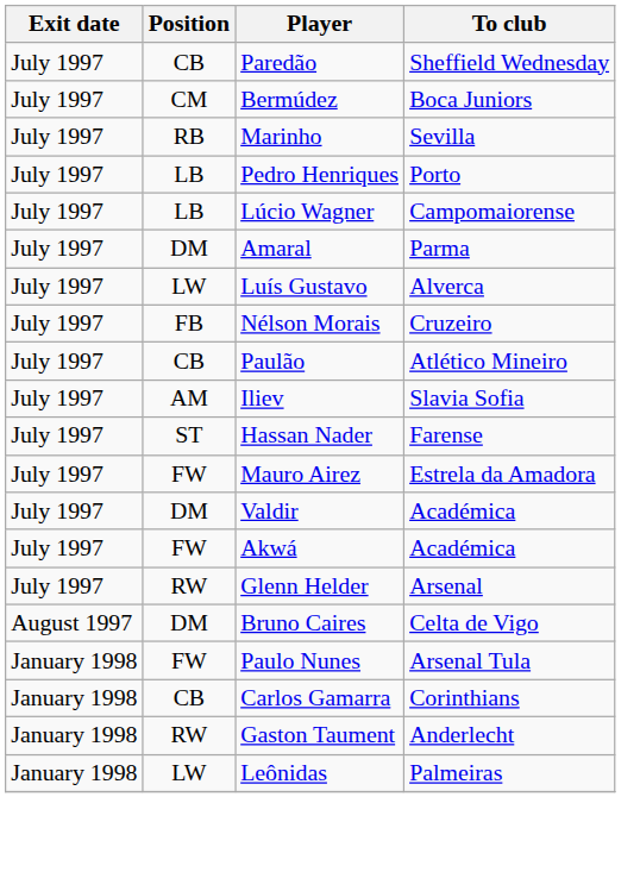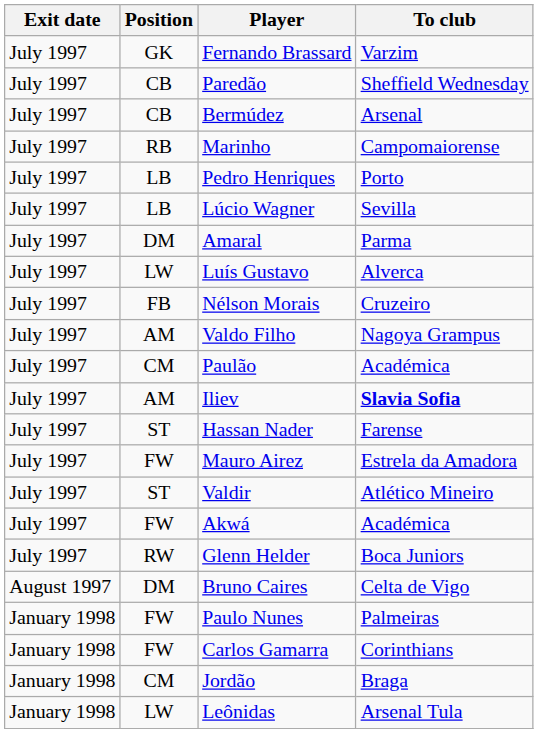 <table class="wikitable">
 <tr>
 <th>Exit date</th>
 <th>Position</th>
 <th>Player</th>
 <th>To club</th>
 </tr>
 <tr>
 <td>July 1997</td>
+<td style="text-align:center;">GK</td>
+<td style="text-align:left;"><a href='#'>Fernando Brassard</a></td>
+<td style="text-align:left;"><a href='#'>Varzim</a></td>
+</tr>
+<tr>
+<td>July 1997</td>
 <td style="text-align:center;">CB</td>
 <td style="text-align:left;"><a href='#'>Paredão</a></td>
 <td style="text-align:left;"><a href='#'>Sheffield Wednesday</a></td>
 </tr>
 <tr>
 <td>July 1997</td>
-<td style="text-align:center;">CM</td>
+<td style="text-align:center;">CB</td>
 <td style="text-align:left;"><a href='#'>Bermúdez</a></td>
-<td style="text-align:left;"><a href='#'>Boca Juniors</a></td>
+<td style="text-align:left;"><a href='#'>Arsenal</a></td>
 </tr>
 <tr>
 <td>July 1997</td>
 <td style="text-align:center;">RB</td>
 <td style="text-align:left;"><a href='#'>Marinho</a></td>
-<td style="text-align:left;"><a href='#'>Sevilla</a></td>
+<td style="text-align:left;"><a href='#'>Campomaiorense</a></td>
 </tr>
 <tr>
 <td>July 1997</td>
 <td style="text-align:center;">LB</td>
 <td style="text-align:left;"><a href='#'>Pedro Henriques</a></td>
 <td style="text-align:left;"><a href='#'>Porto</a></td>
 </tr>
 <tr>
 <td>July 1997</td>
 <td style="text-align:center;">LB</td>
 <td style="text-align:left;"><a href='#'>Lúcio Wagner</a></td>
-<td style="text-align:left;"><a href='#'>Campomaiorense</a></td>
+<td style="text-align:left;"><a href='#'>Sevilla</a></td>
 </tr>
 <tr>
 <td>July 1997</td>
 <td style="text-align:center;">DM</td>
 <td style="text-align:left;"><a href='#'>Amaral</a></td>
 <td style="text-align:left;"><a href='#'>Parma</a></td>
 </tr>
 <tr>
 <td>July 1997</td>
 <td style="text-align:center;">LW</td>
 <td style="text-align:left;"><a href='#'>Luís Gustavo</a></td>
 <td style="text-align:left;"><a href='#'>Alverca</a></td>
 </tr>
 <tr>
 <td>July 1997</td>
 <td style="text-align:center;">FB</td>
 <td style="text-align:left;"><a href='#'>Nélson Morais</a></td>
 <td style="text-align:left;"><a href='#'>Cruzeiro</a></td>
 </tr>
 <tr>
 <td>July 1997</td>
-<td style="text-align:center;">CB</td>
+<td style="text-align:center;">AM</td>
+<td style="text-align:left;"><a href='#'>Valdo Filho</a></td>
+<td style="text-align:left;"><a href='#'>Nagoya Grampus</a></td>
+</tr>
+<tr>
+<td>July 1997</td>
+<td style="text-align:center;">CM</td>
 <td style="text-align:left;"><a href='#'>Paulão</a></td>
-<td style="text-align:left;"><a href='#'>Atlético Mineiro</a></td>
+<td style="text-align:left;"><a href='#'>Académica</a></td>
 </tr>
 <tr>
 <td>July 1997</td>
 <td style="text-align:center;">AM</td>
 <td style="text-align:left;"><a href='#'>Iliev</a></td>
-<td style="text-align:left;"><a href='#'>Slavia Sofia</a></td>
+<td style="text-align:left;"><strong><a href='#'>Slavia Sofia</a></strong></td>
 </tr>
 <tr>
 <td>July 1997</td>
 <td style="text-align:center;">ST</td>
 <td style="text-align:left;"><a href='#'>Hassan Nader</a></td>
 <td style="text-align:left;"><a href='#'>Farense</a></td>
 </tr>
 <tr>
 <td>July 1997</td>
 <td style="text-align:center;">FW</td>
 <td style="text-align:left;"><a href='#'>Mauro Airez</a></td>
 <td style="text-align:left;"><a href='#'>Estrela da Amadora</a></td>
 </tr>
 <tr>
 <td>July 1997</td>
-<td style="text-align:center;">DM</td>
+<td style="text-align:center;">ST</td>
 <td style="text-align:left;"><a href='#'>Valdir</a></td>
-<td style="text-align:left;"><a href='#'>Académica</a></td>
+<td style="text-align:left;"><a href='#'>Atlético Mineiro</a></td>
 </tr>
 <tr>
 <td>July 1997</td>
 <td style="text-align:center;">FW</td>
 <td style="text-align:left;"><a href='#'>Akwá</a></td>
 <td style="text-align:left;"><a href='#'>Académica</a></td>
 </tr>
 <tr>
 <td>July 1997</td>
 <td style="text-align:center;">RW</td>
 <td style="text-align:left;"><a href='#'>Glenn Helder</a></td>
-<td style="text-align:left;"><a href='#'>Arsenal</a></td>
+<td style="text-align:left;"><a href='#'>Boca Juniors</a></td>
 </tr>
 <tr>
 <td>August 1997</td>
 <td style="text-align:center;">DM</td>
 <td style="text-align:left;"><a href='#'>Bruno Caires</a></td>
 <td style="text-align:left;"><a href='#'>Celta de Vigo</a></td>
 </tr>
 <tr>
 <td>January 1998</td>
 <td style="text-align:center;">FW</td>
 <td style="text-align:left;"><a href='#'>Paulo Nunes</a></td>
-<td style="text-align:left;"><a href='#'>Arsenal Tula</a></td>
+<td style="text-align:left;"><a href='#'>Palmeiras</a></td>
 </tr>
 <tr>
 <td>January 1998</td>
-<td style="text-align:center;">CB</td>
+<td style="text-align:center;">FW</td>
 <td style="text-align:left;"><a href='#'>Carlos Gamarra</a></td>
 <td style="text-align:left;"><a href='#'>Corinthians</a></td>
 </tr>
 <tr>
 <td>January 1998</td>
-<td style="text-align:center;">RW</td>
-<td style="text-align:left;"><a href='#'>Gaston Taument</a></td>
-<td style="text-align:left;"><a href='#'>Anderlecht</a></td>
+<td style="text-align:center;">CM</td>
+<td style="text-align:left;"><a href='#'>Jordão</a></td>
+<td style="text-align:left;"><a href='#'>Braga</a></td>
 </tr>
 <tr>
 <td>January 1998</td>
 <td style="text-align:center;">LW</td>
 <td style="text-align:left;"><a href='#'>Leônidas</a></td>
-<td style="text-align:left;"><a href='#'>Palmeiras</a></td>
+<td style="text-align:left;"><a href='#'>Arsenal Tula</a></td>
 </tr>
 <tr>
 </tr>
 </table>
